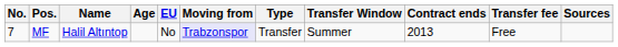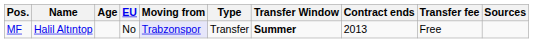 <table class="wikitable">
 <tr>
-<th>No.</th>
 <th>Pos.</th>
 <th>Name</th>
 <th>Age</th>
 <th><a href='#'>EU</a></th>
 <th>Moving from</th>
 <th>Type</th>
 <th>Transfer Window</th>
 <th>Contract ends</th>
 <th>Transfer fee</th>
 <th>Sources</th>
 </tr>
 <tr>
-<td>7</td>
 <td><a href='#'>MF</a></td>
 <td><a href='#'>Halil Altıntop</a></td>
 <td></td>
 <td>No</td>
 <td style="background: lavender;"><a href='#'>Trabzonspor</a></td>
 <td>Transfer</td>
-<td>Summer</td>
+<td><strong>Summer</strong></td>
 <td>2013</td>
 <td>Free</td>
 <td></td>
 </tr>
 </table>
